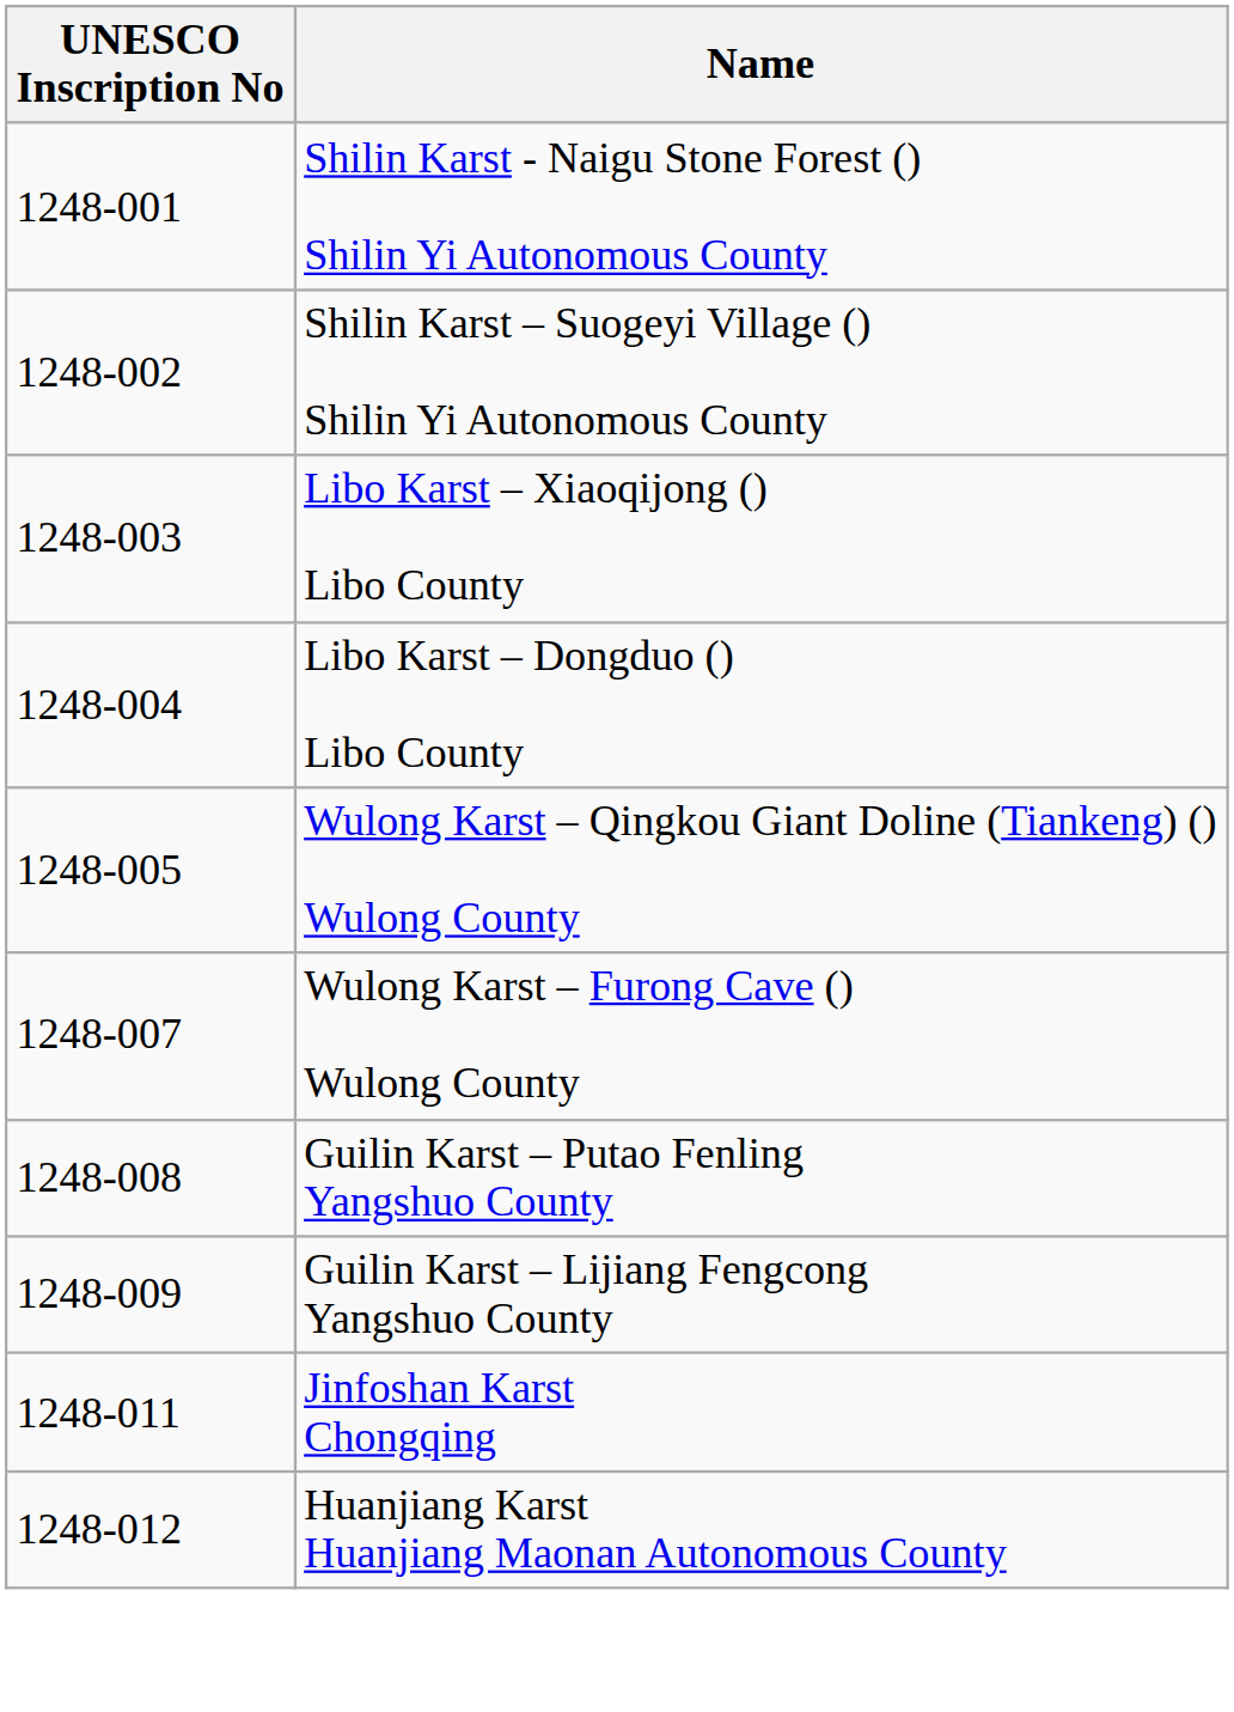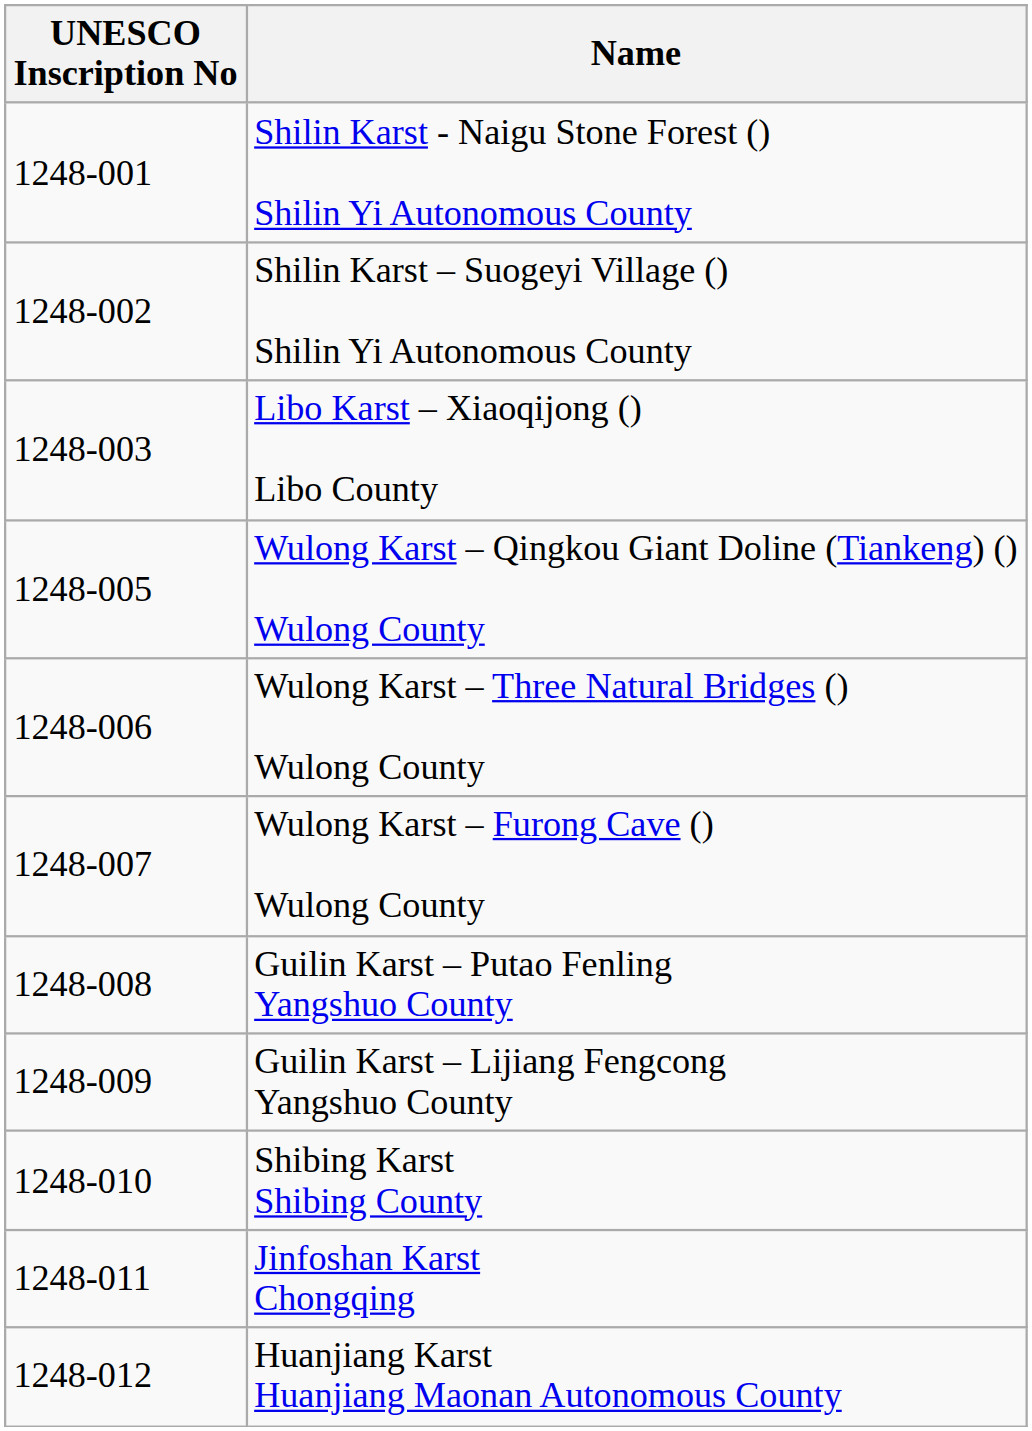 <table class="wikitable">
 <tr>
 <th>UNESCO<br>Inscription No</th>
 <th>Name</th>
 </tr>
 <tr>
 <td>1248-001</td>
 <td><a href='#'>Shilin Karst</a> - Naigu Stone Forest ()<br><br><a href='#'>Shilin Yi Autonomous County</a></td>
 </tr>
 <tr>
 <td>1248-002</td>
 <td>Shilin Karst – Suogeyi Village ()<br><br>Shilin Yi Autonomous County</td>
 </tr>
 <tr>
 <td>1248-003</td>
 <td><a href='#'>Libo Karst</a> – Xiaoqijong ()<br><br>Libo County</td>
 </tr>
 <tr>
-<td>1248-004</td>
-<td>Libo Karst – Dongduo ()<br><br>Libo County</td>
+<td>1248-005</td>
+<td><a href='#'>Wulong Karst</a> – Qingkou Giant Doline (<a href='#'>Tiankeng</a>) ()<br><br><a href='#'>Wulong County</a></td>
 </tr>
 <tr>
-<td>1248-005</td>
-<td><a href='#'>Wulong Karst</a> – Qingkou Giant Doline (<a href='#'>Tiankeng</a>) ()<br><br><a href='#'>Wulong County</a></td>
+<td>1248-006</td>
+<td>Wulong Karst – <a href='#'>Three Natural Bridges</a> ()<br><br>Wulong County</td>
 </tr>
 <tr>
 <td>1248-007</td>
 <td>Wulong Karst – <a href='#'>Furong Cave</a> ()<br><br>Wulong County</td>
 </tr>
 <tr>
 <td>1248-008</td>
 <td>Guilin Karst – Putao Fenling<br><a href='#'>Yangshuo County</a></td>
 </tr>
 <tr>
 <td>1248-009</td>
 <td>Guilin Karst – Lijiang Fengcong<br>Yangshuo County</td>
 </tr>
 <tr>
+<td>1248-010</td>
+<td>Shibing Karst<br><a href='#'>Shibing County</a></td>
+</tr>
+<tr>
 <td>1248-011</td>
 <td><a href='#'>Jinfoshan Karst</a><br><a href='#'>Chongqing</a></td>
 </tr>
 <tr>
 <td>1248-012</td>
 <td>Huanjiang Karst<br><a href='#'>Huanjiang Maonan Autonomous County</a></td>
 </tr>
 </table>
